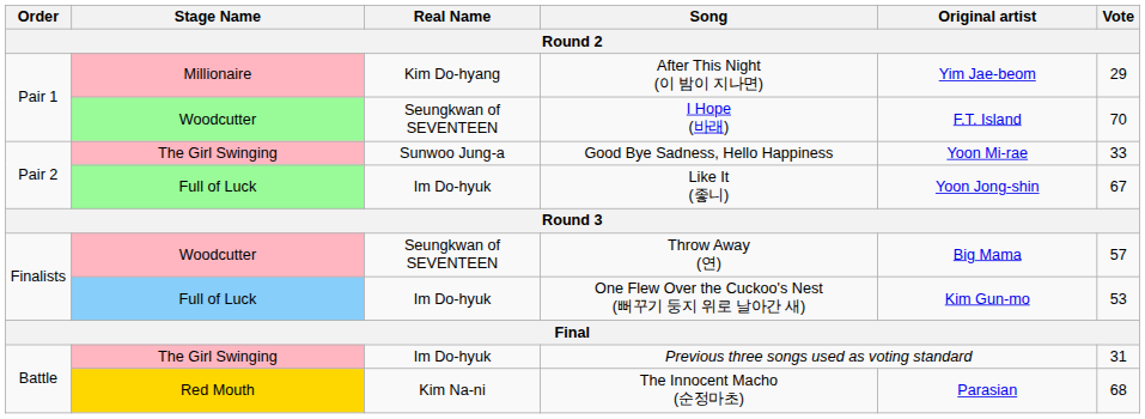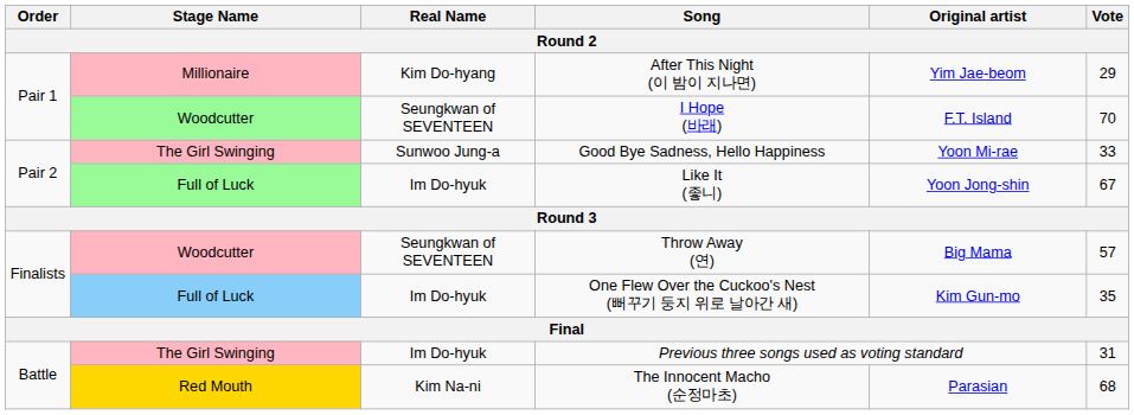 <table class="wikitable" style="text-align:center; width:95%;">
 <tr>
 <th style="width:1%;">Order</th>
 <th style="width:20%;">Stage Name</th>
 <th style="width:12%;">Real Name</th>
 <th style="width:23%;">Song</th>
 <th style="width:15%;">Original artist</th>
 <th style="width:1%;">Vote</th>
 </tr>
 <tr>
 <th colspan=6>Round 2</th>
 </tr>
 <tr>
 <td rowspan=2>Pair 1</td>
 <td bgcolor="lightpink">Millionaire</td>
 <td>Kim Do-hyang</td>
 <td>After This Night<br>(이 밤이 지나면)</td>
 <td><a href='#'>Yim Jae-beom</a></td>
 <td>29</td>
 </tr>
 <tr>
 <td bgcolor="palegreen">Woodcutter</td>
 <td>Seungkwan of SEVENTEEN</td>
 <td><a href='#'>I Hope</a><br>(<a href='#'>바래</a>)</td>
 <td><a href='#'>F.T. Island</a></td>
 <td>70</td>
 </tr>
 <tr>
 <td rowspan=2>Pair 2</td>
 <td bgcolor="lightpink">The Girl Swinging</td>
 <td>Sunwoo Jung-a</td>
 <td>Good Bye Sadness, Hello Happiness</td>
 <td><a href='#'>Yoon Mi-rae</a></td>
 <td>33</td>
 </tr>
 <tr>
 <td bgcolor="palegreen">Full of Luck</td>
 <td>Im Do-hyuk</td>
 <td>Like It<br>(좋니)</td>
 <td><a href='#'>Yoon Jong-shin</a></td>
 <td>67</td>
 </tr>
 <tr>
 <th colspan=6>Round 3</th>
 </tr>
 <tr>
 <td rowspan=2>Finalists</td>
 <td bgcolor="lightpink">Woodcutter</td>
 <td>Seungkwan of SEVENTEEN</td>
 <td>Throw Away<br>(연)</td>
 <td><a href='#'>Big Mama</a></td>
 <td>57</td>
 </tr>
 <tr>
 <td bgcolor="lightskyblue">Full of Luck</td>
 <td>Im Do-hyuk</td>
 <td>One Flew Over the Cuckoo's Nest<br>(뻐꾸기 둥지 위로 날아간 새)</td>
 <td><a href='#'>Kim Gun-mo</a></td>
-<td>53</td>
+<td>35</td>
 </tr>
 <tr>
 <th colspan=6>Final</th>
 </tr>
 <tr>
 <td rowspan=2>Battle</td>
 <td bgcolor="lightpink">The Girl Swinging</td>
 <td>Im Do-hyuk</td>
 <td colspan=2><em>Previous three songs used as voting standard</em></td>
 <td>31</td>
 </tr>
 <tr>
 <td bgcolor="gold">Red Mouth</td>
 <td>Kim Na-ni</td>
 <td>The Innocent Macho<br>(순정마초)</td>
 <td><a href='#'>Parasian</a> </td>
 <td>68</td>
 </tr>
 </table>
